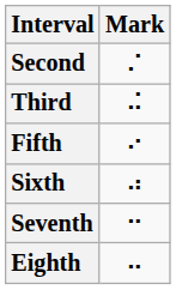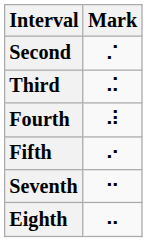 <table class="wikitable plainrowheaders" style="text-align: center;">
 <tr>
 <th scope="col">Interval</th>
 <th scope="col">Mark</th>
 </tr>
 <tr>
 <th scope="row" style="text-align: left;">Second</th>
 <td>⠌</td>
 </tr>
 <tr>
 <th scope="row" style="text-align: left;">Third</th>
 <td>⠬</td>
 </tr>
 <tr>
+<th scope="row" style="text-align: left;">Fourth</th>
+<td>⠼</td>
+</tr>
+<tr>
 <th scope="row" style="text-align: left;">Fifth</th>
 <td>⠔</td>
-</tr>
-<tr>
-<th scope="row" style="text-align: left;">Sixth</th>
-<td>⠴</td>
 </tr>
 <tr>
 <th scope="row" style="text-align: left;">Seventh</th>
 <td>⠒</td>
 </tr>
 <tr>
 <th scope="row" style="text-align: left;">Eighth</th>
 <td>⠤</td>
 </tr>
 </table>
